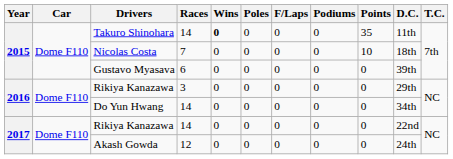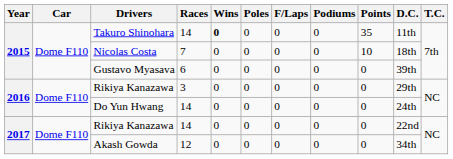 <table class="wikitable" style="font-size:85%">
 <tr>
 <th>Year</th>
 <th>Car</th>
 <th>Drivers</th>
 <th>Races</th>
 <th>Wins</th>
 <th>Poles</th>
 <th>F/Laps</th>
 <th>Podiums</th>
 <th>Points</th>
 <th>D.C.</th>
 <th>T.C.</th>
 </tr>
 <tr>
 <th rowspan="3"><a href='#'>2015</a></th>
 <td rowspan="3"><a href='#'>Dome F110</a></td>
 <td> <a href='#'>Takuro Shinohara</a></td>
 <td>14</td>
 <td><strong>0</strong></td>
 <td>0</td>
 <td>0</td>
 <td>0</td>
 <td>35</td>
 <td>11th</td>
 <td rowspan="3">7th</td>
 </tr>
 <tr>
 <td> <a href='#'>Nicolas Costa</a></td>
 <td>7</td>
 <td>0</td>
 <td>0</td>
 <td>0</td>
 <td>0</td>
 <td>10</td>
 <td>18th</td>
 </tr>
 <tr>
 <td> Gustavo Myasava</td>
 <td>6</td>
 <td>0</td>
 <td>0</td>
 <td>0</td>
 <td>0</td>
 <td>0</td>
 <td>39th</td>
 </tr>
 <tr>
 <th rowspan="2"><a href='#'>2016</a></th>
 <td rowspan="2"><a href='#'>Dome F110</a></td>
 <td> Rikiya Kanazawa</td>
 <td>3</td>
 <td>0</td>
 <td>0</td>
 <td>0</td>
 <td>0</td>
 <td>0</td>
 <td>29th</td>
 <td rowspan="2">NC</td>
 </tr>
 <tr>
 <td> Do Yun Hwang</td>
 <td>14</td>
 <td>0</td>
 <td>0</td>
 <td>0</td>
 <td>0</td>
 <td>0</td>
-<td>34th</td>
+<td>24th</td>
 </tr>
 <tr>
 <th rowspan="2"><a href='#'>2017</a></th>
 <td rowspan="2"><a href='#'>Dome F110</a></td>
 <td> Rikiya Kanazawa</td>
 <td>14</td>
 <td>0</td>
 <td>0</td>
 <td>0</td>
 <td>0</td>
 <td>0</td>
 <td>22nd</td>
 <td rowspan="2">NC</td>
 </tr>
 <tr>
 <td> Akash Gowda</td>
 <td>12</td>
 <td>0</td>
 <td>0</td>
 <td>0</td>
 <td>0</td>
 <td>0</td>
-<td>24th</td>
+<td>34th</td>
 </tr>
 </table>
